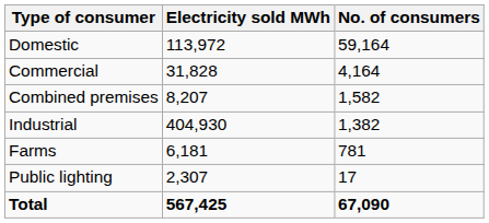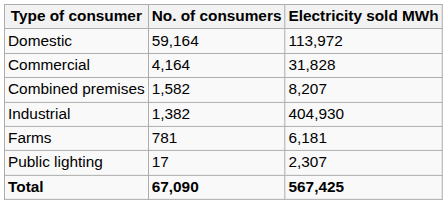 <table class="wikitable">
 <tr>
 <th>Type of consumer</th>
+<th>No. of consumers</th>
 <th>Electricity sold MWh</th>
-<th>No. of consumers</th>
 </tr>
 <tr>
 <td>Domestic</td>
+<td>59,164</td>
 <td>113,972</td>
-<td>59,164</td>
 </tr>
 <tr>
 <td>Commercial</td>
+<td>4,164</td>
 <td>31,828</td>
-<td>4,164</td>
 </tr>
 <tr>
 <td>Combined premises</td>
+<td>1,582</td>
 <td>8,207</td>
-<td>1,582</td>
 </tr>
 <tr>
 <td>Industrial</td>
+<td>1,382</td>
 <td>404,930</td>
-<td>1,382</td>
 </tr>
 <tr>
 <td>Farms</td>
+<td>781</td>
 <td>6,181</td>
-<td>781</td>
 </tr>
 <tr>
 <td>Public lighting</td>
+<td>17</td>
 <td>2,307</td>
-<td>17</td>
 </tr>
 <tr>
 <td><strong>Total</strong></td>
+<td><strong>67,090</strong></td>
 <td><strong>567,425</strong></td>
-<td><strong>67,090</strong></td>
 </tr>
 </table>
